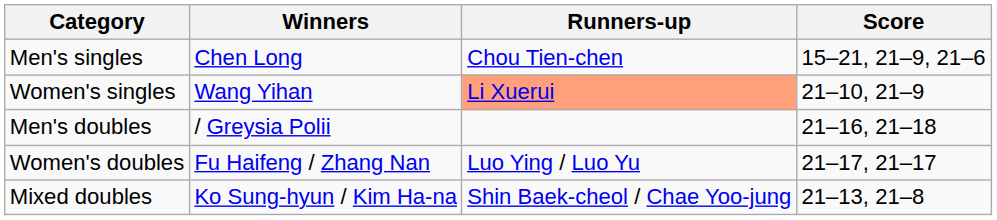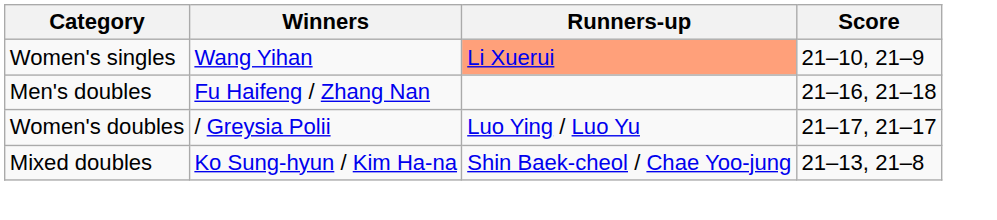 <table class=wikitable style="white-space:nowrap;">
 <tr>
 <th>Category</th>
 <th>Winners</th>
 <th>Runners-up</th>
 <th>Score</th>
-</tr>
-<tr>
-<td>Men's singles</td>
-<td> <a href='#'>Chen Long</a></td>
-<td> <a href='#'>Chou Tien-chen</a></td>
-<td>15–21, 21–9, 21–6</td>
 </tr>
 <tr>
 <td>Women's singles</td>
 <td> <a href='#'>Wang Yihan</a></td>
 <td style="background: lightsalmon;"> <a href='#'>Li Xuerui</a></td>
 <td>21–10, 21–9</td>
 </tr>
 <tr>
 <td>Men's doubles</td>
-<td> / <a href='#'>Greysia Polii</a></td>
+<td> <a href='#'>Fu Haifeng</a> / <a href='#'>Zhang Nan</a></td>
 <td></td>
 <td>21–16, 21–18</td>
 </tr>
 <tr>
 <td>Women's doubles</td>
-<td> <a href='#'>Fu Haifeng</a> / <a href='#'>Zhang Nan</a></td>
+<td> / <a href='#'>Greysia Polii</a></td>
 <td> <a href='#'>Luo Ying</a> / <a href='#'>Luo Yu</a></td>
 <td>21–17, 21–17</td>
 </tr>
 <tr>
 <td>Mixed doubles</td>
 <td> <a href='#'>Ko Sung-hyun</a> / <a href='#'>Kim Ha-na</a></td>
 <td> <a href='#'>Shin Baek-cheol</a> / <a href='#'>Chae Yoo-jung</a></td>
 <td>21–13, 21–8</td>
 </tr>
 </table>
